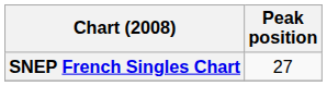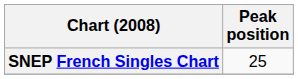 <table class="wikitable sortable plainrowheaders" border="1">
 <tr>
 <th scope="col">Chart (2008)</th>
 <th scope="col">Peak<br>position</th>
 </tr>
 <tr>
 <th scope="row">SNEP <a href='#'>French Singles Chart</a></th>
-<td align="center">27</td>
+<td align="center">25</td>
 </tr>
 <tr>
 </tr>
 </table>
